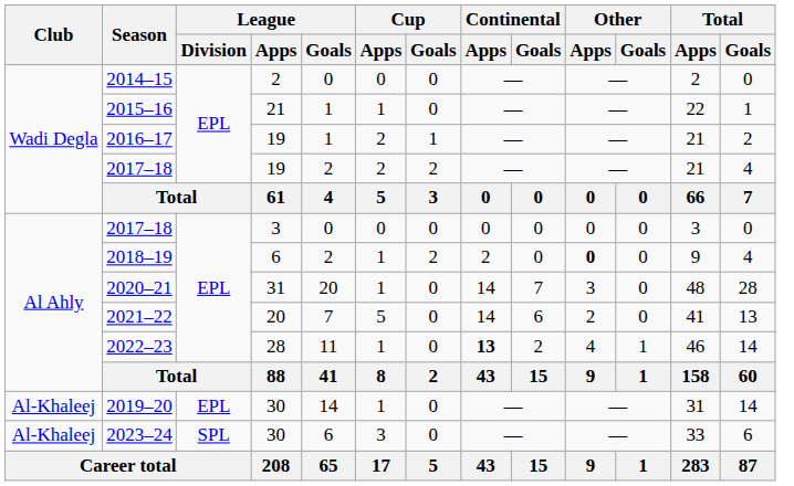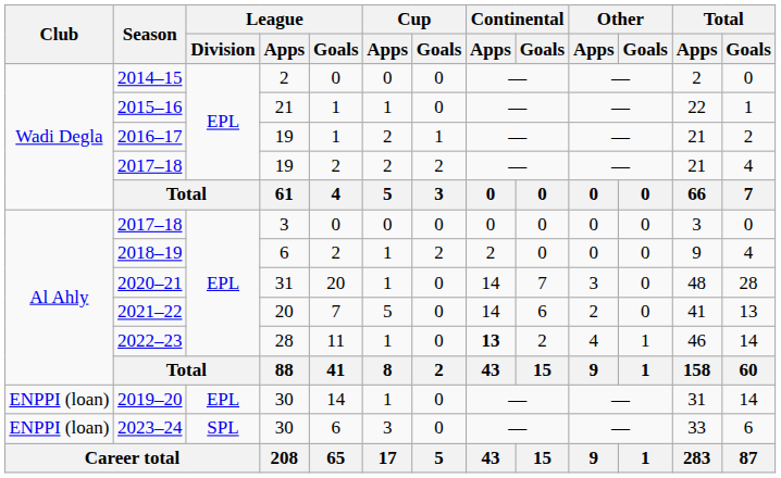 <table class="wikitable" style="text-align:center">
 <tr>
 <th rowspan="2">Club</th>
 <th rowspan="2">Season</th>
 <th colspan="3">League</th>
 <th colspan="2">Cup</th>
 <th colspan="2">Continental</th>
 <th colspan="2">Other</th>
 <th colspan="2">Total</th>
 </tr>
 <tr>
 <th>Division</th>
 <th>Apps</th>
 <th>Goals</th>
 <th>Apps</th>
 <th>Goals</th>
 <th>Apps</th>
 <th>Goals</th>
 <th>Apps</th>
 <th>Goals</th>
 <th>Apps</th>
 <th>Goals</th>
 </tr>
 <tr>
 <td rowspan="5"><a href='#'>Wadi Degla</a></td>
 <td><a href='#'>2014–15</a></td>
 <td rowspan="4"><a href='#'>EPL</a></td>
 <td>2</td>
 <td>0</td>
 <td>0</td>
 <td>0</td>
 <td colspan="2">—</td>
 <td colspan="2">—</td>
 <td>2</td>
 <td>0</td>
 </tr>
 <tr>
 <td><a href='#'>2015–16</a></td>
 <td>21</td>
 <td>1</td>
 <td>1</td>
 <td>0</td>
 <td colspan="2">—</td>
 <td colspan="2">—</td>
 <td>22</td>
 <td>1</td>
 </tr>
 <tr>
 <td><a href='#'>2016–17</a></td>
 <td>19</td>
 <td>1</td>
 <td>2</td>
 <td>1</td>
 <td colspan="2">—</td>
 <td colspan="2">—</td>
 <td>21</td>
 <td>2</td>
 </tr>
 <tr>
 <td><a href='#'>2017–18</a></td>
 <td>19</td>
 <td>2</td>
 <td>2</td>
 <td>2</td>
 <td colspan="2">—</td>
 <td colspan="2">—</td>
 <td>21</td>
 <td>4</td>
 </tr>
 <tr>
 <th colspan="2">Total</th>
 <th>61</th>
 <th>4</th>
 <th>5</th>
 <th>3</th>
 <th>0</th>
 <th>0</th>
 <th>0</th>
 <th>0</th>
 <th>66</th>
 <th>7</th>
 </tr>
 <tr>
 <td rowspan="6"><a href='#'>Al Ahly</a></td>
 <td><a href='#'>2017–18</a></td>
 <td rowspan="5"><a href='#'>EPL</a></td>
 <td>3</td>
 <td>0</td>
 <td>0</td>
 <td>0</td>
 <td>0</td>
 <td>0</td>
 <td>0</td>
 <td>0</td>
 <td>3</td>
 <td>0</td>
 </tr>
 <tr>
 <td><a href='#'>2018–19</a></td>
 <td>6</td>
 <td>2</td>
 <td>1</td>
 <td>2</td>
 <td>2</td>
 <td>0</td>
-<td><strong>0</strong></td>
+<td>0</td>
 <td>0</td>
 <td>9</td>
 <td>4</td>
 </tr>
 <tr>
 <td><a href='#'>2020–21</a></td>
 <td>31</td>
 <td>20</td>
 <td>1</td>
 <td>0</td>
 <td>14</td>
 <td>7</td>
 <td>3</td>
 <td>0</td>
 <td>48</td>
 <td>28</td>
 </tr>
 <tr>
 <td><a href='#'>2021–22</a></td>
 <td>20</td>
 <td>7</td>
 <td>5</td>
 <td>0</td>
 <td>14</td>
 <td>6</td>
 <td>2</td>
 <td>0</td>
 <td>41</td>
 <td>13</td>
 </tr>
 <tr>
 <td><a href='#'>2022–23</a></td>
 <td>28</td>
 <td>11</td>
 <td>1</td>
 <td>0</td>
 <td><strong>13</strong></td>
 <td>2</td>
 <td>4</td>
 <td>1</td>
 <td>46</td>
 <td>14</td>
 </tr>
 <tr>
 <th colspan="2">Total</th>
 <th>88</th>
 <th>41</th>
 <th>8</th>
 <th>2</th>
 <th>43</th>
 <th>15</th>
 <th>9</th>
 <th>1</th>
 <th>158</th>
 <th>60</th>
 </tr>
 <tr>
-<td><a href='#'>Al-Khaleej</a></td>
+<td><a href='#'>ENPPI</a> (loan)</td>
 <td><a href='#'>2019–20</a></td>
 <td><a href='#'>EPL</a></td>
 <td>30</td>
 <td>14</td>
 <td>1</td>
 <td>0</td>
 <td colspan="2">—</td>
 <td colspan="2">—</td>
 <td>31</td>
 <td>14</td>
 </tr>
 <tr>
-<td><a href='#'>Al-Khaleej</a></td>
+<td><a href='#'>ENPPI</a> (loan)</td>
 <td><a href='#'>2023–24</a></td>
 <td><a href='#'>SPL</a></td>
 <td>30</td>
 <td>6</td>
 <td>3</td>
 <td>0</td>
 <td colspan="2">—</td>
 <td colspan="2">—</td>
 <td>33</td>
 <td>6</td>
 </tr>
 <tr>
 <th colspan="3">Career total</th>
 <th>208</th>
 <th>65</th>
 <th>17</th>
 <th>5</th>
 <th>43</th>
 <th>15</th>
 <th>9</th>
 <th>1</th>
 <th>283</th>
 <th>87</th>
 </tr>
 </table>
